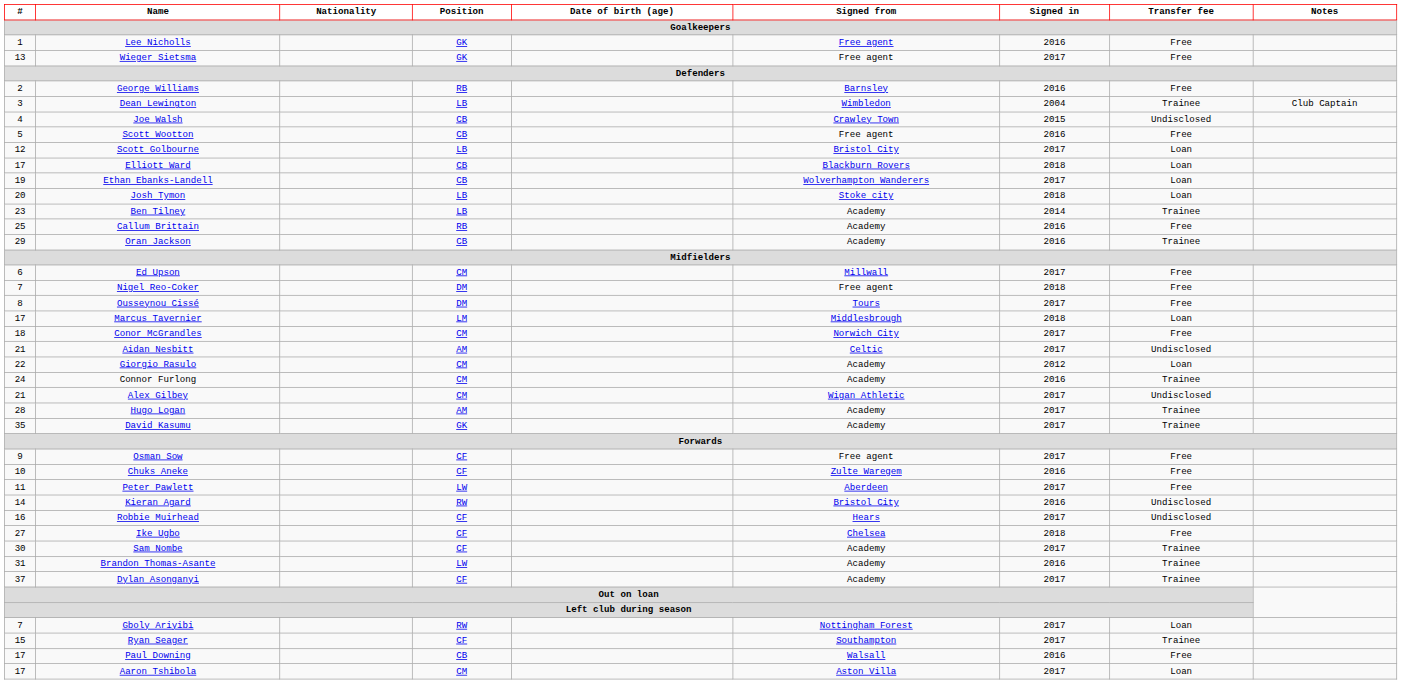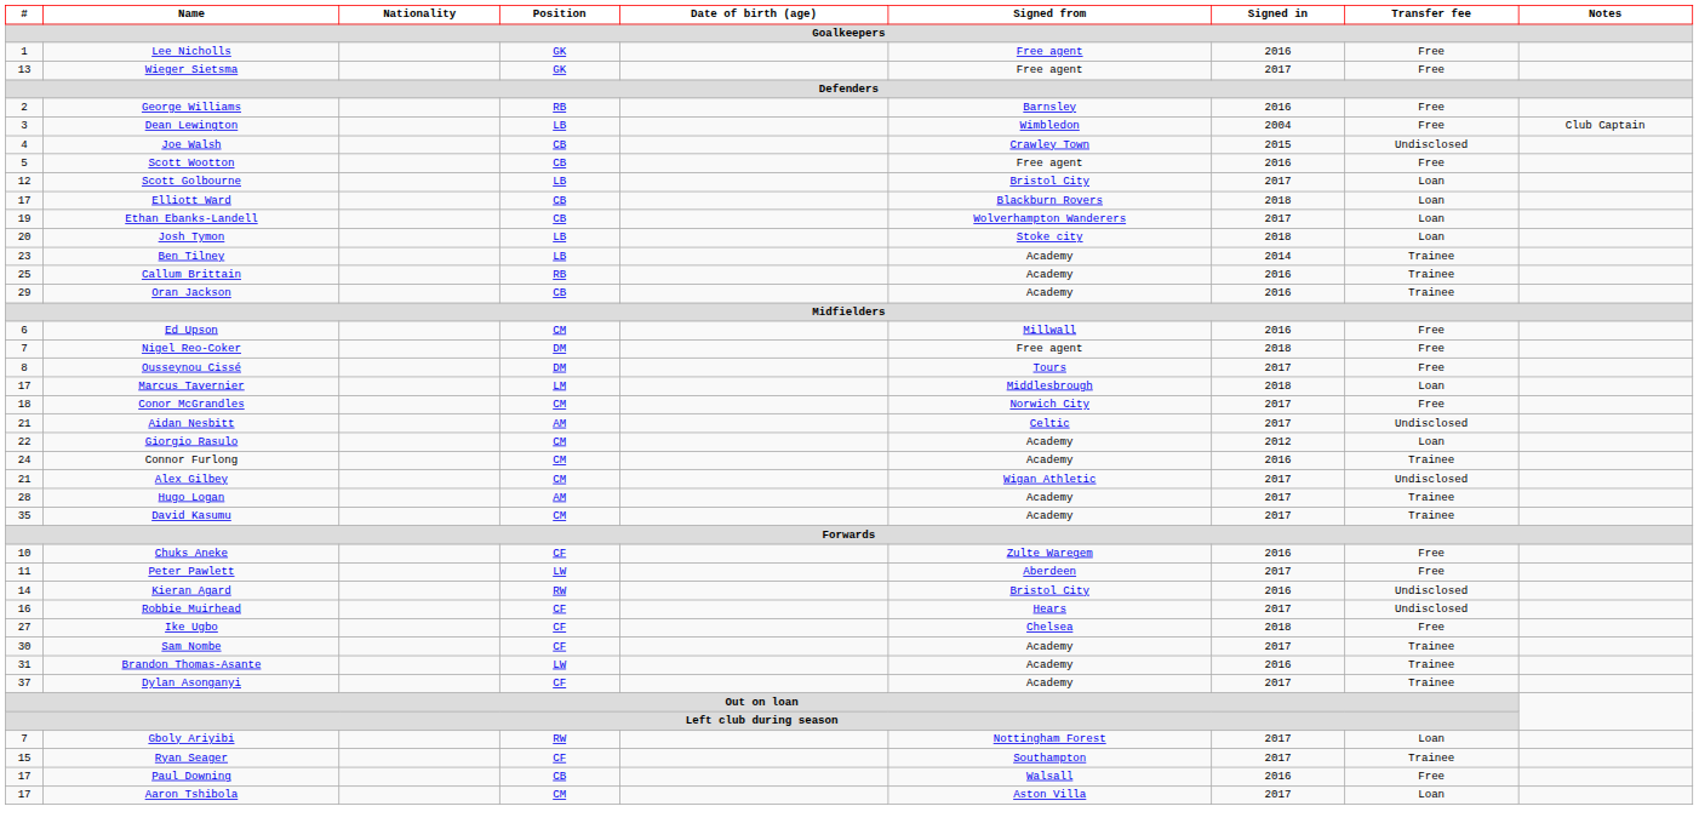 <table class="wikitable" style="text-align:center; font-size:90%; width:90%;">
 <tr>
 <th style="color:black; background:white; border:1px solid red;">#</th>
 <th style="color:black; background:white; border:1px solid red;">Name</th>
 <th style="color:black; background:white; border:1px solid red;">Nationality</th>
 <th style="color:black; background:white; border:1px solid red;">Position</th>
 <th style="color:black; background:white; border:1px solid red;">Date of birth (age)</th>
 <th style="color:black; background:white; border:1px solid red;">Signed from</th>
 <th style="color:black; background:white; border:1px solid red;">Signed in</th>
 <th style="color:black; background:white; border:1px solid red;">Transfer fee</th>
 <th style="color:black; background:white; border:1px solid red;">Notes</th>
 </tr>
 <tr>
 <th colspan="9" scope="row" style="background:#dcdcdc;">Goalkeepers</th>
 </tr>
 <tr>
 <td>1</td>
 <td><a href='#'>Lee Nicholls</a></td>
 <td></td>
 <td><a href='#'>GK</a></td>
 <td></td>
 <td><a href='#'>Free agent</a></td>
 <td>2016</td>
 <td>Free</td>
 <td></td>
 </tr>
 <tr>
 <td>13</td>
 <td><a href='#'>Wieger Sietsma</a></td>
 <td></td>
 <td><a href='#'>GK</a></td>
 <td></td>
 <td>Free agent</td>
 <td>2017</td>
 <td>Free</td>
 <td></td>
 </tr>
 <tr>
 <th colspan="9" scope="row" style="background:#dcdcdc;">Defenders</th>
 </tr>
 <tr>
 <td>2</td>
 <td><a href='#'>George Williams</a></td>
 <td></td>
 <td><a href='#'>RB</a></td>
 <td></td>
 <td> <a href='#'>Barnsley</a></td>
 <td>2016</td>
 <td>Free</td>
 <td></td>
 </tr>
 <tr>
 <td>3</td>
 <td><a href='#'>Dean Lewington</a></td>
 <td></td>
 <td><a href='#'>LB</a></td>
 <td></td>
 <td> <a href='#'>Wimbledon</a></td>
 <td>2004</td>
-<td>Trainee</td>
+<td>Free</td>
 <td>Club Captain</td>
 </tr>
 <tr>
 <td>4</td>
 <td><a href='#'>Joe Walsh</a></td>
 <td></td>
 <td><a href='#'>CB</a></td>
 <td></td>
 <td> <a href='#'>Crawley Town</a></td>
 <td>2015</td>
 <td>Undisclosed</td>
 <td></td>
 </tr>
 <tr>
 <td>5</td>
 <td><a href='#'>Scott Wootton</a></td>
 <td></td>
 <td><a href='#'>CB</a></td>
 <td></td>
 <td>Free agent</td>
 <td>2016</td>
 <td>Free</td>
 <td></td>
 </tr>
 <tr>
 <td>12</td>
 <td><a href='#'>Scott Golbourne</a></td>
 <td></td>
 <td><a href='#'>LB</a></td>
 <td></td>
 <td> <a href='#'>Bristol City</a></td>
 <td>2017</td>
 <td>Loan</td>
 <td></td>
 </tr>
 <tr>
 <td>17</td>
 <td><a href='#'>Elliott Ward</a></td>
 <td></td>
 <td><a href='#'>CB</a></td>
 <td></td>
 <td> <a href='#'>Blackburn Rovers</a></td>
 <td>2018</td>
 <td>Loan</td>
 <td></td>
 </tr>
 <tr>
 <td>19</td>
 <td><a href='#'>Ethan Ebanks-Landell</a></td>
 <td></td>
 <td><a href='#'>CB</a></td>
 <td></td>
 <td> <a href='#'>Wolverhampton Wanderers</a></td>
 <td>2017</td>
 <td>Loan</td>
 <td></td>
 </tr>
 <tr>
 <td>20</td>
 <td><a href='#'>Josh Tymon</a></td>
 <td></td>
 <td><a href='#'>LB</a></td>
 <td></td>
 <td> <a href='#'>Stoke city</a></td>
 <td>2018</td>
 <td>Loan</td>
 <td></td>
 </tr>
 <tr>
 <td>23</td>
 <td><a href='#'>Ben Tilney</a></td>
 <td></td>
 <td><a href='#'>LB</a></td>
 <td></td>
 <td>Academy</td>
 <td>2014</td>
 <td>Trainee</td>
 <td></td>
 </tr>
 <tr>
 <td>25</td>
 <td><a href='#'>Callum Brittain</a></td>
 <td></td>
 <td><a href='#'>RB</a></td>
 <td></td>
 <td>Academy</td>
 <td>2016</td>
-<td>Free</td>
+<td>Trainee</td>
 <td></td>
 </tr>
 <tr>
 <td>29</td>
 <td><a href='#'>Oran Jackson</a></td>
 <td></td>
 <td><a href='#'>CB</a></td>
 <td></td>
 <td>Academy</td>
 <td>2016</td>
 <td>Trainee</td>
 <td></td>
 </tr>
 <tr>
 <th colspan="9" scope="row" style="background:#dcdcdc;">Midfielders</th>
 </tr>
 <tr>
 <td>6</td>
 <td><a href='#'>Ed Upson</a></td>
 <td></td>
 <td><a href='#'>CM</a></td>
 <td></td>
 <td> <a href='#'>Millwall</a></td>
-<td>2017</td>
+<td>2016</td>
 <td>Free</td>
 <td></td>
 </tr>
 <tr>
 <td>7</td>
 <td><a href='#'>Nigel Reo-Coker</a></td>
 <td></td>
 <td><a href='#'>DM</a></td>
 <td></td>
 <td>Free agent</td>
 <td>2018</td>
 <td>Free</td>
 <td></td>
 </tr>
 <tr>
 <td>8</td>
 <td><a href='#'>Ousseynou Cissé</a></td>
 <td></td>
 <td><a href='#'>DM</a></td>
 <td></td>
 <td> <a href='#'>Tours</a></td>
 <td>2017</td>
 <td>Free</td>
 <td></td>
 </tr>
 <tr>
 <td>17</td>
 <td><a href='#'>Marcus Tavernier</a></td>
 <td></td>
 <td><a href='#'>LM</a></td>
 <td></td>
 <td> <a href='#'>Middlesbrough</a></td>
 <td>2018</td>
 <td>Loan</td>
 <td></td>
 </tr>
 <tr>
 <td>18</td>
 <td><a href='#'>Conor McGrandles</a></td>
 <td></td>
 <td><a href='#'>CM</a></td>
 <td></td>
 <td> <a href='#'>Norwich City</a></td>
 <td>2017</td>
 <td>Free</td>
 <td></td>
 </tr>
 <tr>
 <td>21</td>
 <td><a href='#'>Aidan Nesbitt</a></td>
 <td></td>
 <td><a href='#'>AM</a></td>
 <td></td>
 <td> <a href='#'>Celtic</a></td>
 <td>2017</td>
 <td>Undisclosed</td>
 <td></td>
 </tr>
 <tr>
 <td>22</td>
 <td><a href='#'>Giorgio Rasulo</a></td>
 <td></td>
 <td><a href='#'>CM</a></td>
 <td></td>
 <td>Academy</td>
 <td>2012</td>
 <td>Loan</td>
 <td></td>
 </tr>
 <tr>
 <td>24</td>
 <td>Connor Furlong</td>
 <td></td>
 <td><a href='#'>CM</a></td>
 <td></td>
 <td>Academy</td>
 <td>2016</td>
 <td>Trainee</td>
 <td></td>
 </tr>
 <tr>
 <td>21</td>
 <td><a href='#'>Alex Gilbey</a></td>
 <td></td>
 <td><a href='#'>CM</a></td>
 <td></td>
 <td> <a href='#'>Wigan Athletic</a></td>
 <td>2017</td>
 <td>Undisclosed</td>
 <td></td>
 </tr>
 <tr>
 <td>28</td>
 <td><a href='#'>Hugo Logan</a></td>
 <td></td>
 <td><a href='#'>AM</a></td>
 <td></td>
 <td>Academy</td>
 <td>2017</td>
 <td>Trainee</td>
 <td></td>
 </tr>
 <tr>
 <td>35</td>
 <td><a href='#'>David Kasumu</a></td>
 <td></td>
-<td><a href='#'>GK</a></td>
+<td><a href='#'>CM</a></td>
 <td></td>
 <td>Academy</td>
 <td>2017</td>
 <td>Trainee</td>
 <td></td>
 </tr>
 <tr>
 <th colspan="9" scope="row" style="background:#dcdcdc;">Forwards</th>
-</tr>
-<tr>
-<td>9</td>
-<td><a href='#'>Osman Sow</a></td>
-<td></td>
-<td><a href='#'>CF</a></td>
-<td></td>
-<td>Free agent</td>
-<td>2017</td>
-<td>Free</td>
-<td></td>
 </tr>
 <tr>
 <td>10</td>
 <td><a href='#'>Chuks Aneke</a></td>
 <td></td>
 <td><a href='#'>CF</a></td>
 <td></td>
 <td> <a href='#'>Zulte Waregem</a></td>
 <td>2016</td>
 <td>Free</td>
 <td></td>
 </tr>
 <tr>
 <td>11</td>
 <td><a href='#'>Peter Pawlett</a></td>
 <td></td>
 <td><a href='#'>LW</a></td>
 <td></td>
 <td> <a href='#'>Aberdeen</a></td>
 <td>2017</td>
 <td>Free</td>
 <td></td>
 </tr>
 <tr>
 <td>14</td>
 <td><a href='#'>Kieran Agard</a></td>
 <td></td>
 <td><a href='#'>RW</a></td>
 <td></td>
 <td> <a href='#'>Bristol City</a></td>
 <td>2016</td>
 <td>Undisclosed</td>
 <td></td>
 </tr>
 <tr>
 <td>16</td>
 <td><a href='#'>Robbie Muirhead</a></td>
 <td></td>
 <td><a href='#'>CF</a></td>
 <td></td>
 <td> <a href='#'>Hears</a></td>
 <td>2017</td>
 <td>Undisclosed</td>
 <td></td>
 </tr>
 <tr>
 <td>27</td>
 <td><a href='#'>Ike Ugbo</a></td>
 <td></td>
 <td><a href='#'>CF</a></td>
 <td></td>
 <td> <a href='#'>Chelsea</a></td>
 <td>2018</td>
 <td>Free</td>
 <td></td>
 </tr>
 <tr>
 <td>30</td>
 <td><a href='#'>Sam Nombe</a></td>
 <td></td>
 <td><a href='#'>CF</a></td>
 <td></td>
 <td>Academy</td>
 <td>2017</td>
 <td>Trainee</td>
 <td></td>
 </tr>
 <tr>
 <td>31</td>
 <td><a href='#'>Brandon Thomas-Asante</a></td>
 <td></td>
 <td><a href='#'>LW</a></td>
 <td></td>
 <td>Academy</td>
 <td>2016</td>
 <td>Trainee</td>
 <td></td>
 </tr>
 <tr>
 <td>37</td>
 <td><a href='#'>Dylan Asonganyi</a></td>
 <td></td>
 <td><a href='#'>CF</a></td>
 <td></td>
 <td>Academy</td>
 <td>2017</td>
 <td>Trainee</td>
 <td></td>
 </tr>
 <tr>
 <th colspan="8" scope="row" style="background:#dcdcdc;">Out on loan</th>
 </tr>
 <tr>
 <th colspan="8" scope="row" style="background:#dcdcdc;">Left club during season</th>
 </tr>
 <tr>
 <td>7</td>
 <td><a href='#'>Gboly Ariyibi</a></td>
 <td></td>
 <td><a href='#'>RW</a></td>
 <td></td>
 <td> <a href='#'>Nottingham Forest</a></td>
 <td>2017</td>
 <td>Loan</td>
 <td></td>
 </tr>
 <tr>
 <td>15</td>
 <td><a href='#'>Ryan Seager</a></td>
 <td></td>
 <td><a href='#'>CF</a></td>
 <td></td>
 <td> <a href='#'>Southampton</a></td>
 <td>2017</td>
 <td>Trainee</td>
 <td></td>
 </tr>
 <tr>
 <td>17</td>
 <td><a href='#'>Paul Downing</a></td>
 <td></td>
 <td><a href='#'>CB</a></td>
 <td></td>
 <td> <a href='#'>Walsall</a></td>
 <td>2016</td>
 <td>Free</td>
 <td></td>
 </tr>
 <tr>
 <td>17</td>
 <td><a href='#'>Aaron Tshibola</a></td>
 <td></td>
 <td><a href='#'>CM</a></td>
 <td></td>
 <td> <a href='#'>Aston Villa</a></td>
 <td>2017</td>
 <td>Loan</td>
 <td></td>
 </tr>
 </table>
